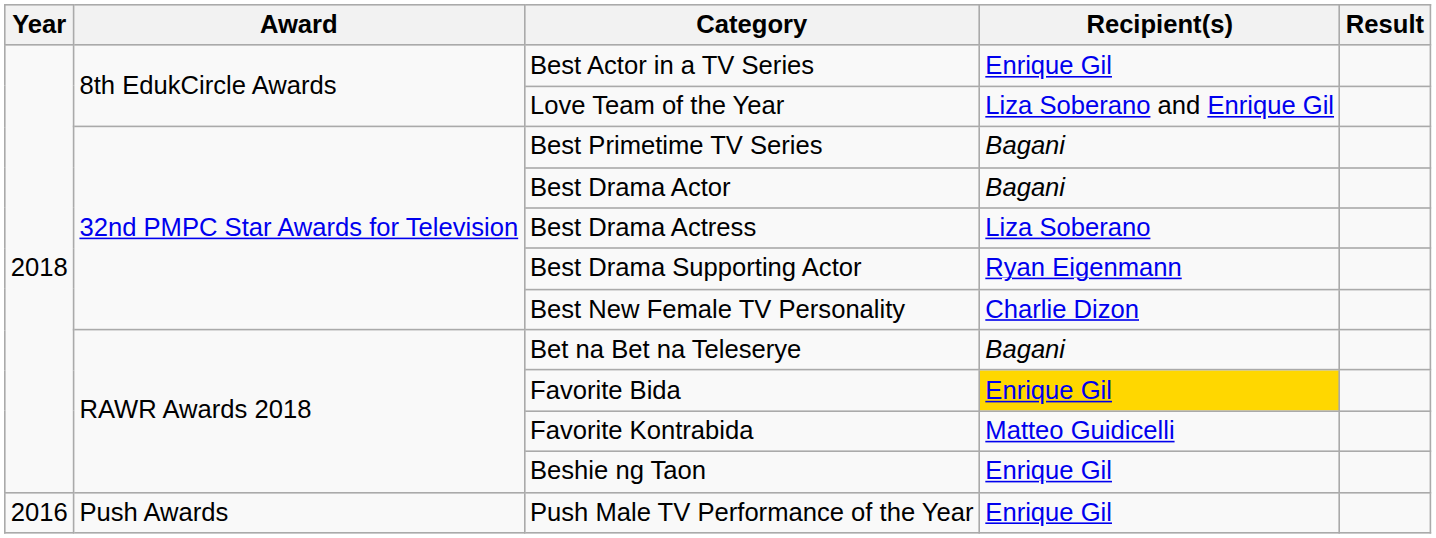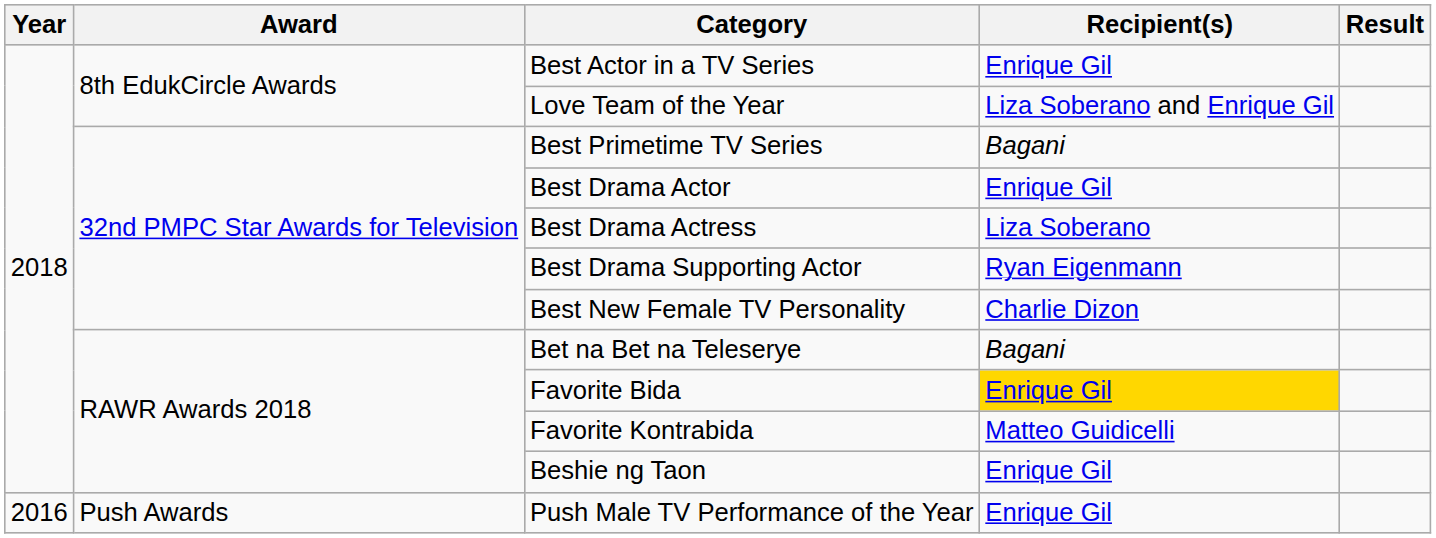 <table class="wikitable">
 <tr>
 <th>Year</th>
 <th>Award</th>
 <th>Category</th>
 <th>Recipient(s)</th>
 <th>Result</th>
 </tr>
 <tr>
 <td rowspan=11>2018</td>
 <td rowspan=2>8th EdukCircle Awards</td>
 <td>Best Actor in a TV Series</td>
 <td><a href='#'>Enrique Gil</a></td>
 <td></td>
 </tr>
 <tr>
 <td>Love Team of the Year</td>
 <td><a href='#'>Liza Soberano</a> and <a href='#'>Enrique Gil</a></td>
 <td></td>
 </tr>
 <tr>
 <td rowspan=5><a href='#'>32nd PMPC Star Awards for Television</a></td>
 <td>Best Primetime TV Series</td>
 <td><em>Bagani</em></td>
 <td></td>
 </tr>
 <tr>
 <td>Best Drama Actor</td>
-<td><em>Bagani</em></td>
+<td><a href='#'>Enrique Gil</a></td>
 <td></td>
 </tr>
 <tr>
 <td>Best Drama Actress</td>
 <td><a href='#'>Liza Soberano</a></td>
 <td></td>
 </tr>
 <tr>
 <td>Best Drama Supporting Actor</td>
 <td><a href='#'>Ryan Eigenmann</a></td>
 <td></td>
 </tr>
 <tr>
 <td>Best New Female TV Personality</td>
 <td><a href='#'>Charlie Dizon</a></td>
 <td></td>
 </tr>
 <tr>
 <td rowspan=4>RAWR Awards 2018</td>
 <td>Bet na Bet na Teleserye</td>
 <td><em>Bagani</em></td>
 <td></td>
 </tr>
 <tr>
 <td>Favorite Bida</td>
 <td style="background: gold;"><a href='#'>Enrique Gil</a></td>
 <td></td>
 </tr>
 <tr>
 <td>Favorite Kontrabida</td>
 <td><a href='#'>Matteo Guidicelli</a></td>
 <td></td>
 </tr>
 <tr>
 <td>Beshie ng Taon</td>
 <td><a href='#'>Enrique Gil</a></td>
 <td></td>
 </tr>
 <tr>
 <td rowspan=1>2016</td>
 <td rowspan=1>Push Awards</td>
 <td>Push Male TV Performance of the Year</td>
 <td><a href='#'>Enrique Gil</a></td>
 <td></td>
 </tr>
 </table>
